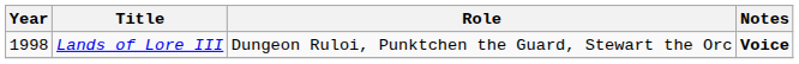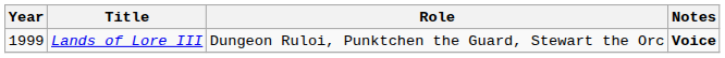 <table class="wikitable sortable plainrowheaders" style="white-space:nowrap">
 <tr>
 <th>Year</th>
 <th>Title</th>
 <th>Role</th>
 <th>Notes</th>
 </tr>
 <tr>
-<td>1998</td>
+<td>1999</td>
 <td><em><a href='#'>Lands of Lore III</a></em></td>
 <td>Dungeon Ruloi, Punktchen the Guard, Stewart the Orc</td>
 <td><strong>Voice</strong></td>
 </tr>
 <tr>
 </tr>
 </table>
